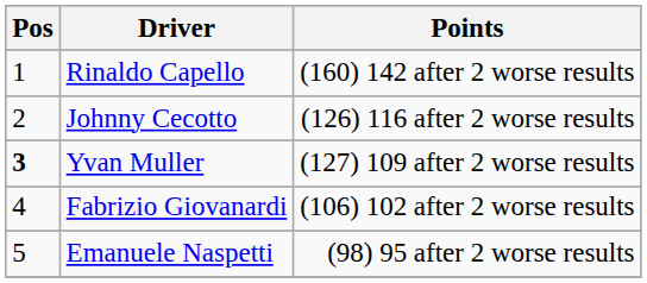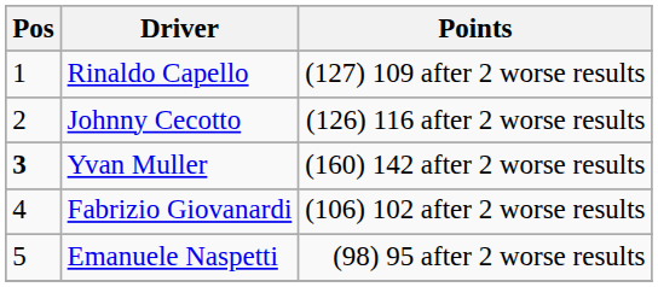 <table class="wikitable" style="font-size: 85%;">
 <tr>
 <th>Pos</th>
 <th>Driver</th>
 <th>Points</th>
 </tr>
 <tr>
 <td>1</td>
 <td> <a href='#'>Rinaldo Capello</a></td>
-<td align="right">(160) 142 after 2 worse results</td>
+<td align="right">(127) 109 after 2 worse results</td>
 </tr>
 <tr>
 <td>2</td>
 <td> <a href='#'>Johnny Cecotto</a></td>
 <td align="right">(126) 116 after 2 worse results</td>
 </tr>
 <tr>
 <td><strong>3</strong></td>
 <td> <a href='#'>Yvan Muller</a></td>
-<td align="right">(127) 109 after 2 worse results</td>
+<td align="right">(160) 142 after 2 worse results</td>
 </tr>
 <tr>
 <td>4</td>
 <td> <a href='#'>Fabrizio Giovanardi</a></td>
 <td align="right">(106) 102 after 2 worse results</td>
 </tr>
 <tr>
 <td>5</td>
 <td> <a href='#'>Emanuele Naspetti</a></td>
 <td align="right">(98) 95 after 2 worse results</td>
 </tr>
 <tr>
 </tr>
 </table>
